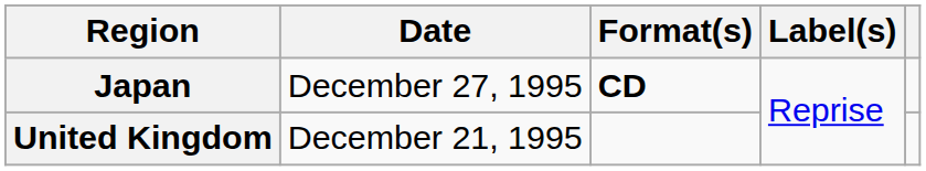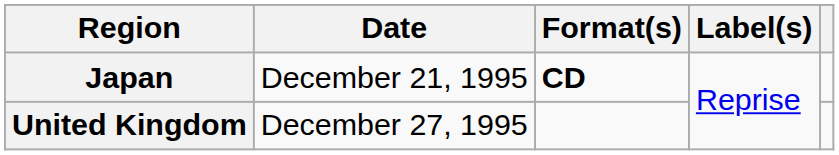 <table class="wikitable plainrowheaders">
 <tr>
 <th scope="col">Region</th>
 <th scope="col">Date</th>
 <th scope="col">Format(s)</th>
 <th scope="col">Label(s)</th>
 <th scope="col"></th>
 </tr>
 <tr>
 <th scope="row">Japan</th>
-<td>December 27, 1995</td>
+<td>December 21, 1995</td>
 <td><strong>CD</strong></td>
 <td rowspan="2"><a href='#'>Reprise</a></td>
 <td></td>
 </tr>
 <tr>
 <th scope="row">United Kingdom</th>
-<td>December 21, 1995</td>
+<td>December 27, 1995</td>
 <td></td>
 <td></td>
 </tr>
 </table>
